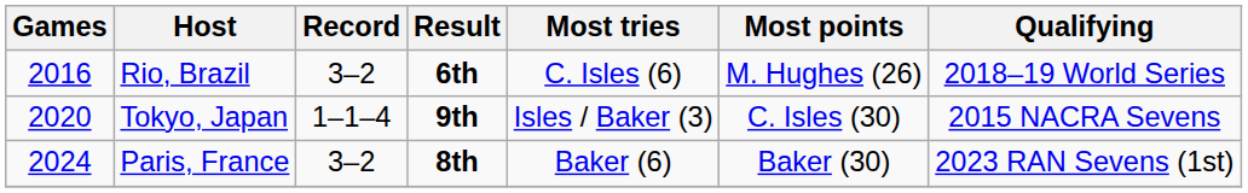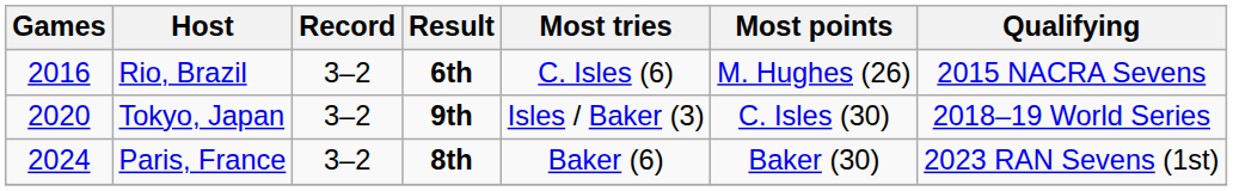 <table class="wikitable" style="text-align:center">
 <tr>
 <th>Games</th>
 <th>Host</th>
 <th>Record</th>
 <th>Result</th>
 <th>Most tries</th>
 <th>Most points</th>
 <th>Qualifying</th>
 </tr>
 <tr>
 <td><a href='#'>2016</a></td>
 <td align=left> <a href='#'>Rio, Brazil</a></td>
 <td>3–2</td>
 <td><strong>6th</strong></td>
 <td><a href='#'>C. Isles</a> (6)</td>
 <td><a href='#'>M. Hughes</a> (26)</td>
-<td><a href='#'>2018–19 World Series</a> </td>
+<td><a href='#'>2015 NACRA Sevens</a> </td>
 </tr>
 <tr>
 <td><a href='#'>2020</a></td>
 <td align=left> <a href='#'>Tokyo, Japan</a></td>
-<td>1–1–4</td>
+<td>3–2</td>
 <td><strong>9th</strong></td>
 <td><a href='#'>Isles</a> / <a href='#'>Baker</a> (3)</td>
 <td><a href='#'>C. Isles</a> (30)</td>
-<td><a href='#'>2015 NACRA Sevens</a> </td>
+<td><a href='#'>2018–19 World Series</a> </td>
 </tr>
 <tr>
 <td><a href='#'>2024</a></td>
 <td align=left> <a href='#'>Paris, France</a></td>
 <td>3–2</td>
 <td><strong>8th</strong></td>
 <td><a href='#'>Baker</a> (6)</td>
 <td><a href='#'>Baker</a> (30)</td>
 <td><a href='#'>2023 RAN Sevens</a> (1st)</td>
 </tr>
 <tr>
 </tr>
 </table>
